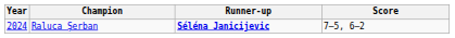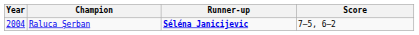 <table class="wikitable" style="font-size:90%">
 <tr>
 <th>Year</th>
 <th width="200">Champion</th>
 <th width="200">Runner-up</th>
 <th width="175">Score</th>
 </tr>
 <tr>
-<td><a href='#'>2024</a></td>
+<td><a href='#'>2004</a></td>
 <td> <a href='#'>Raluca Șerban</a></td>
 <td><strong> <a href='#'>Séléna Janicijevic</a></strong></td>
 <td>7–5, 6–2</td>
 </tr>
 </table>
